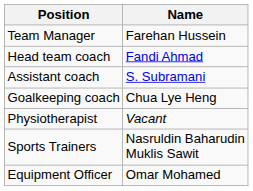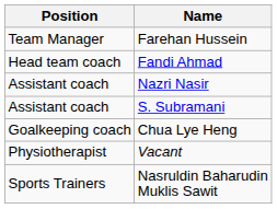 <table class="wikitable">
 <tr>
 <th>Position</th>
 <th>Name</th>
 </tr>
 <tr>
 <td>Team Manager</td>
 <td> Farehan Hussein</td>
 </tr>
 <tr>
 <td>Head team coach</td>
 <td> <a href='#'>Fandi Ahmad</a></td>
+</tr>
+<tr>
+<td>Assistant coach</td>
+<td> <a href='#'>Nazri Nasir</a></td>
 </tr>
 <tr>
 <td>Assistant coach</td>
 <td> <a href='#'>S. Subramani</a></td>
 </tr>
 <tr>
 <td>Goalkeeping coach</td>
 <td> Chua Lye Heng</td>
 </tr>
 <tr>
 <td>Physiotherapist</td>
 <td><em>Vacant</em></td>
 </tr>
 <tr>
 <td>Sports Trainers</td>
 <td> Nasruldin Baharudin <br>  Muklis Sawit</td>
 </tr>
-<tr>
-<td>Equipment Officer</td>
-<td> Omar Mohamed</td>
-</tr>
 </table>
